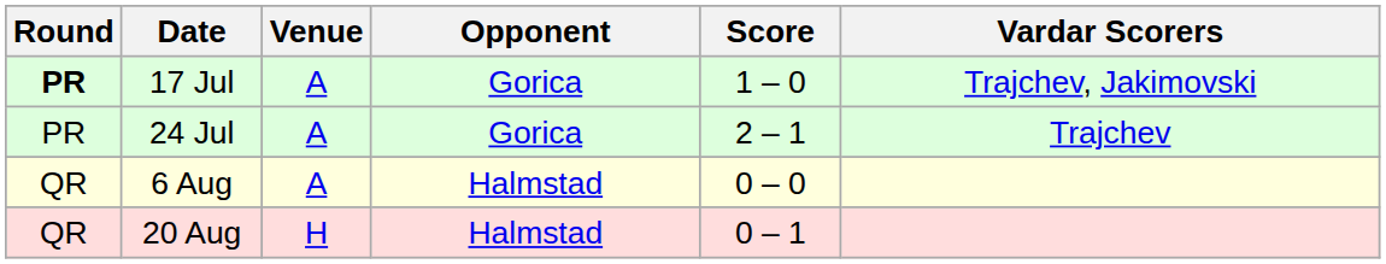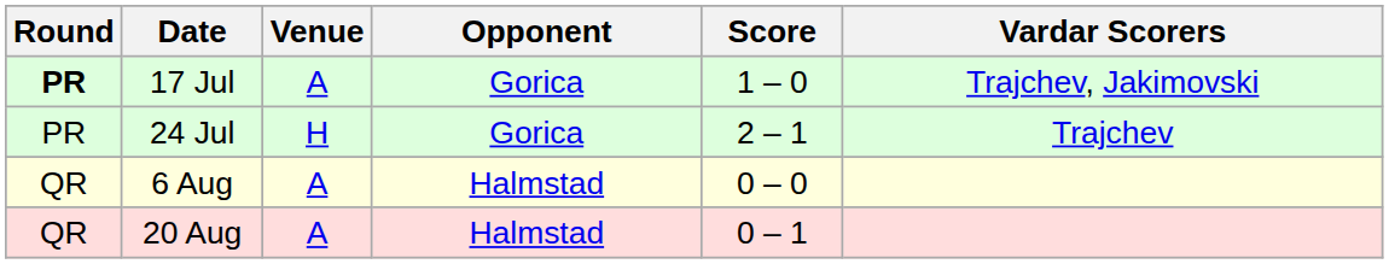 <table class="wikitable sortable" style="text-align: center; font-size:95%;">
 <tr>
 <th width="30">Round</th>
 <th width="60">Date</th>
 <th width="20">Venue</th>
 <th width="150">Opponent</th>
 <th width="60">Score</th>
 <th width="250">Vardar Scorers</th>
 </tr>
 <tr bgcolor="#ddffdd">
 <td><strong>PR</strong></td>
 <td>17 Jul</td>
 <td><a href='#'>A</a> </td>
 <td><a href='#'>Gorica</a> </td>
 <td>1 – 0</td>
 <td><a href='#'>Trajchev</a>, <a href='#'>Jakimovski</a></td>
 </tr>
 <tr bgcolor="#ddffdd">
 <td>PR</td>
 <td>24 Jul</td>
-<td><a href='#'>A</a> </td>
+<td><a href='#'>H</a></td>
 <td><a href='#'>Gorica</a> </td>
 <td>2 – 1</td>
 <td><a href='#'>Trajchev</a></td>
 </tr>
 <tr bgcolor="#ffffdd">
 <td>QR</td>
 <td>6 Aug</td>
 <td><a href='#'>A</a> </td>
 <td><a href='#'>Halmstad</a> </td>
 <td>0 – 0</td>
 <td></td>
 </tr>
 <tr bgcolor="#ffdddd">
 <td>QR</td>
 <td>20 Aug</td>
-<td><a href='#'>H</a></td>
+<td><a href='#'>A</a> </td>
 <td><a href='#'>Halmstad</a> </td>
 <td>0 – 1</td>
 <td></td>
 </tr>
 </table>
